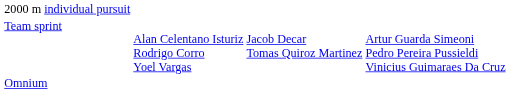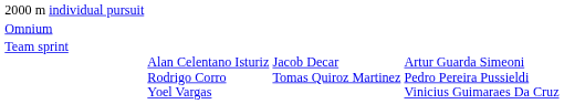 <table>
 <tr>
 <td>2000 m <a href='#'>individual pursuit</a></td>
+<td></td>
+<td></td>
+<td></td>
+</tr>
+<tr>
+<td><a href='#'>Omnium</a></td>
 <td></td>
 <td></td>
 <td></td>
 </tr>
 <tr valign="top">
 <td><a href='#'>Team sprint</a></td>
 <td><br><a href='#'>Alan Celentano Isturiz</a><br><a href='#'>Rodrigo Corro</a><br><a href='#'>Yoel Vargas</a></td>
 <td><br><a href='#'>Jacob Decar</a><br><a href='#'>Tomas Quiroz Martinez</a></td>
 <td><br><a href='#'>Artur Guarda Simeoni</a><br><a href='#'>Pedro Pereira Pussieldi</a><br><a href='#'>Vinicius Guimaraes Da Cruz</a></td>
 </tr>
-<tr>
-<td><a href='#'>Omnium</a></td>
-<td></td>
-<td></td>
-<td></td>
-</tr>
 <tr valign="top">
 </tr>
 </table>
